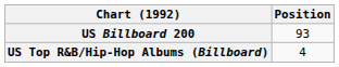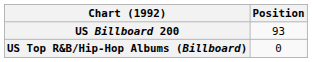 <table class="wikitable sortable plainrowheaders" style="text-align:center">
 <tr>
 <th scope="col">Chart (1992)</th>
 <th scope="col">Position</th>
 </tr>
 <tr>
 <th scope="row">US <em>Billboard</em> 200</th>
 <td>93</td>
 </tr>
 <tr>
 <th scope="row">US Top R&B/Hip-Hop Albums (<em>Billboard</em>)</th>
-<td>4</td>
+<td>0</td>
 </tr>
 </table>
